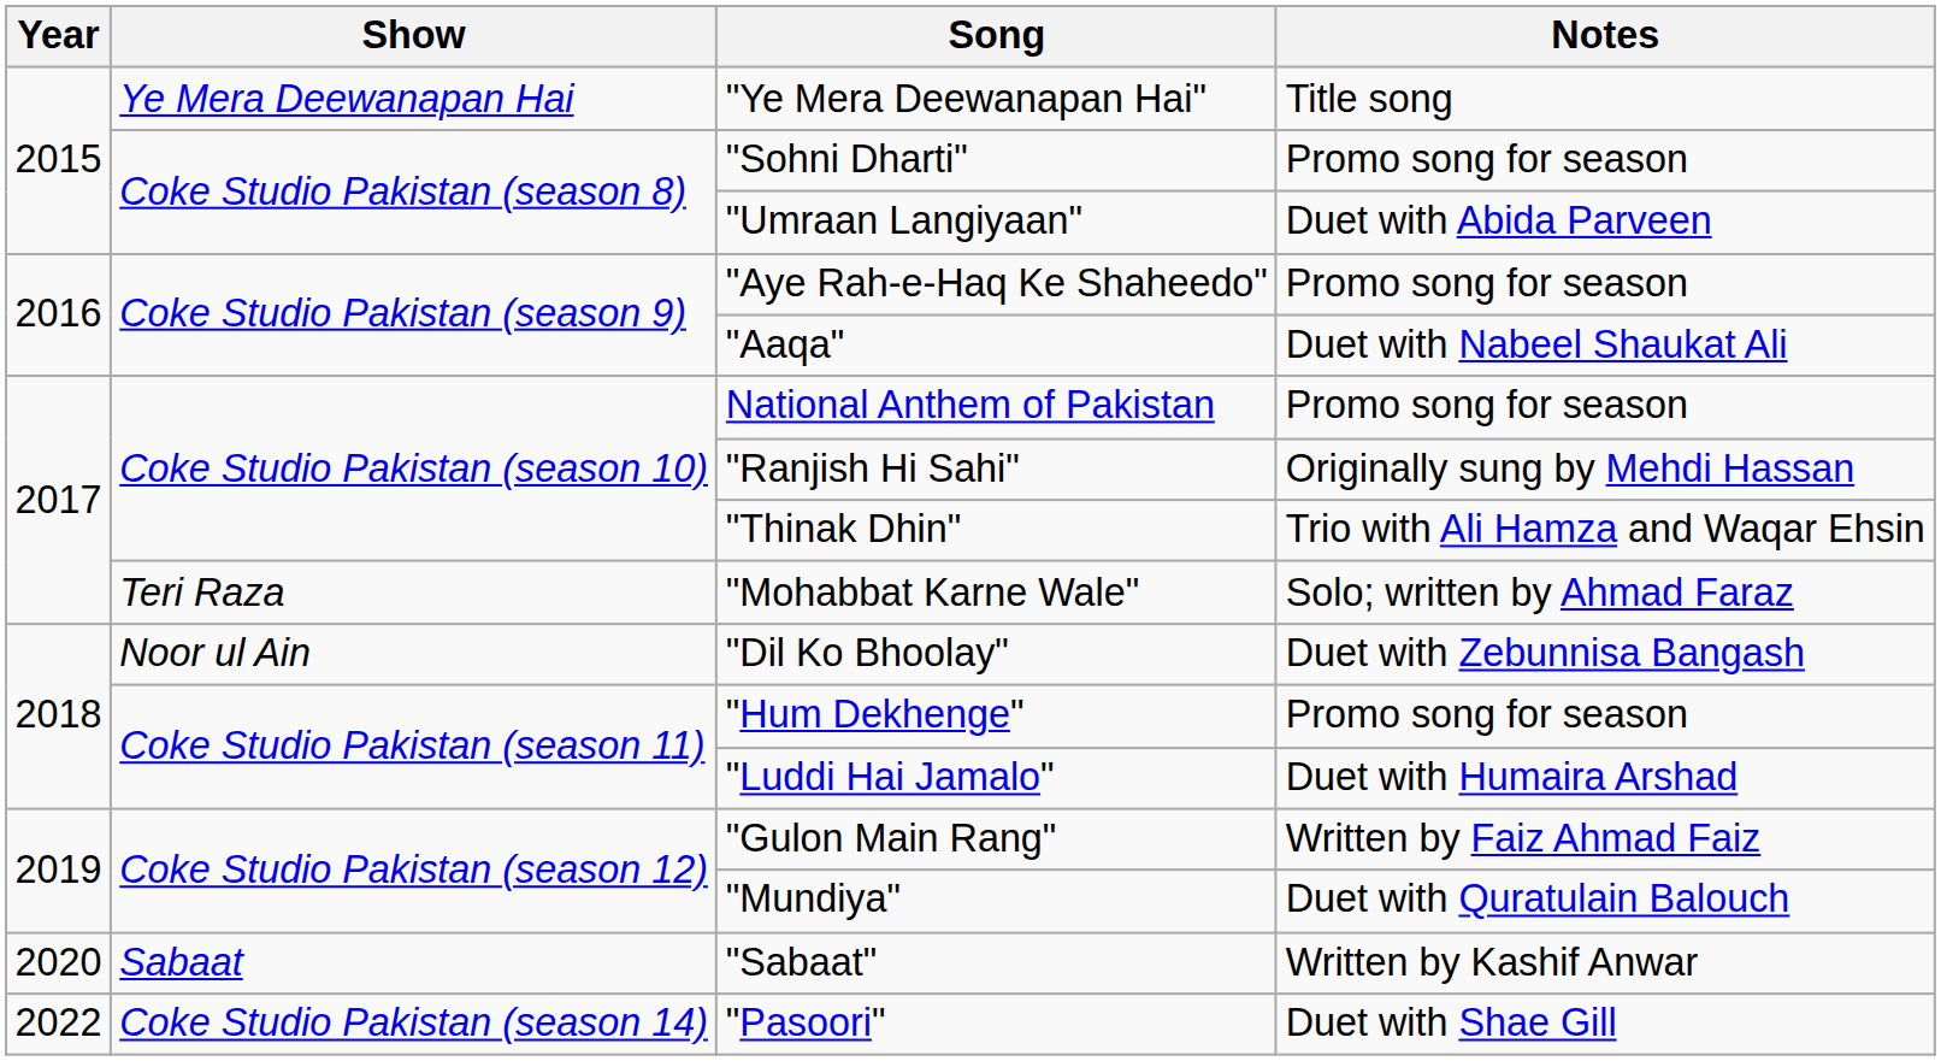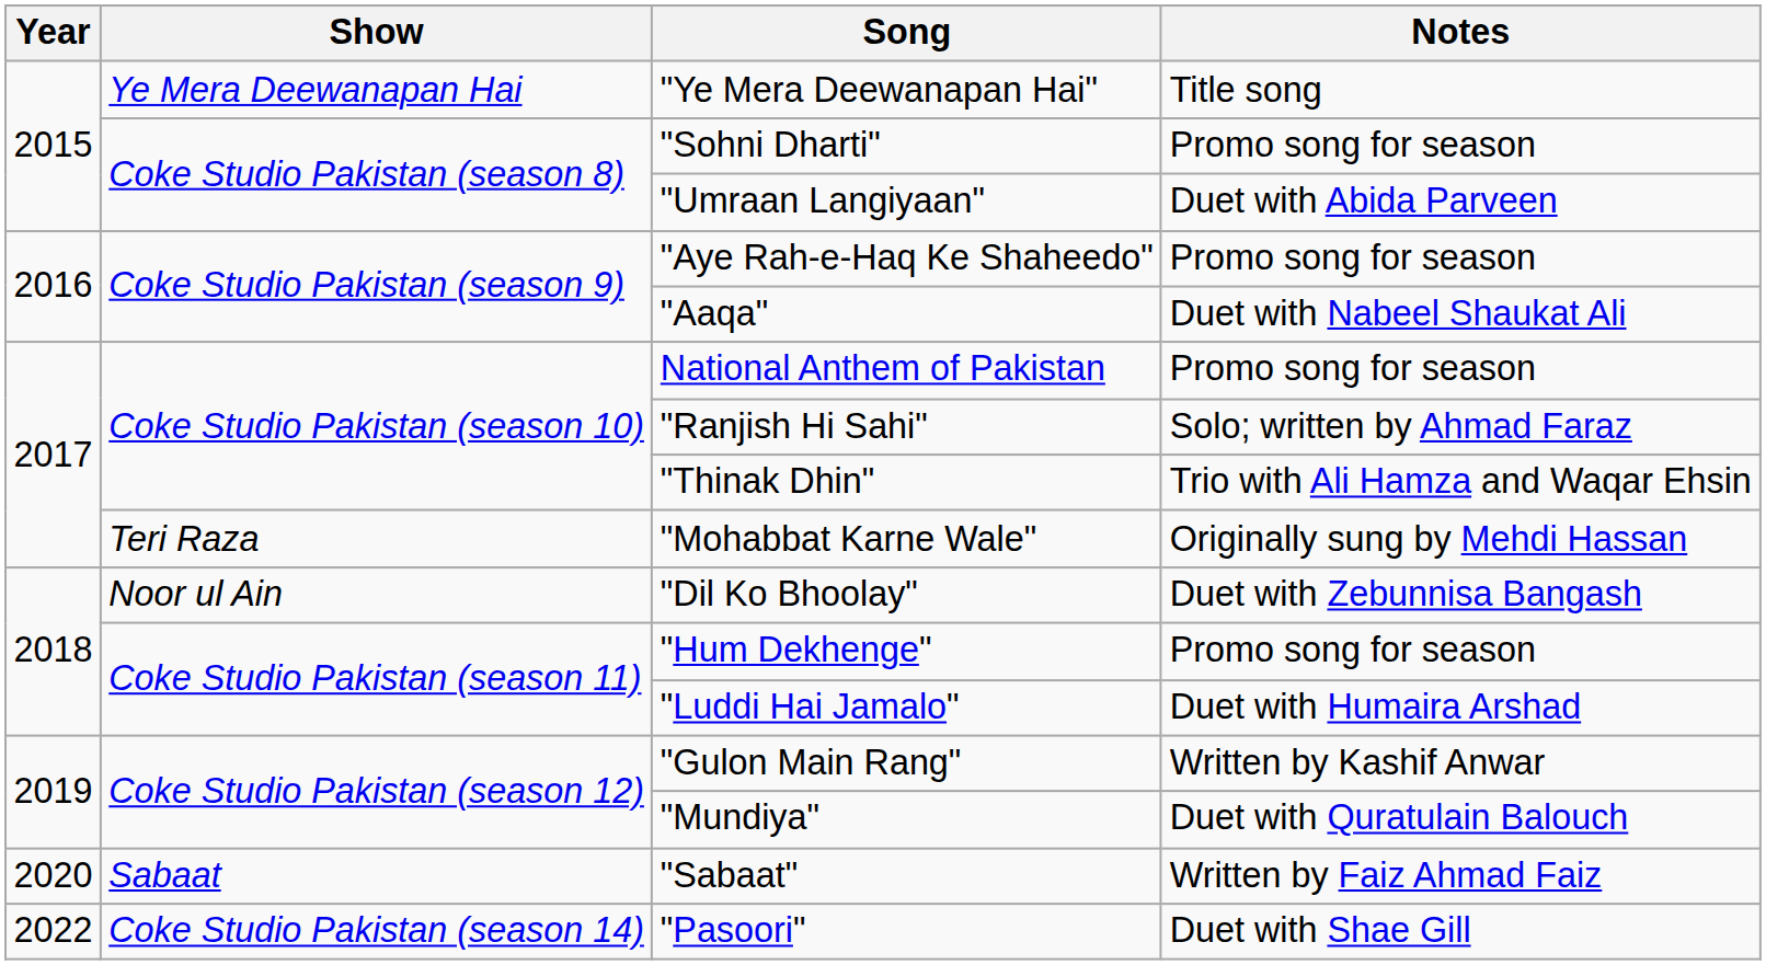 <table class="wikitable sortable">
 <tr>
 <th>Year</th>
 <th>Show</th>
 <th>Song</th>
 <th class="unsortable">Notes</th>
 </tr>
 <tr>
 <td rowspan="3">2015</td>
 <td><em><a href='#'>Ye Mera Deewanapan Hai</a></em></td>
 <td>"Ye Mera Deewanapan Hai"</td>
 <td>Title song</td>
 </tr>
 <tr>
 <td rowspan="2"><em><a href='#'>Coke Studio Pakistan (season 8)</a></em></td>
 <td>"Sohni Dharti"</td>
 <td>Promo song for season</td>
 </tr>
 <tr>
 <td>"Umraan Langiyaan"</td>
 <td>Duet with <a href='#'>Abida Parveen</a></td>
 </tr>
 <tr>
 <td rowspan="2">2016</td>
 <td rowspan="2"><em><a href='#'>Coke Studio Pakistan (season 9)</a></em></td>
 <td>"Aye Rah-e-Haq Ke Shaheedo"</td>
 <td>Promo song for season</td>
 </tr>
 <tr>
 <td>"Aaqa"</td>
 <td>Duet with <a href='#'>Nabeel Shaukat Ali</a></td>
 </tr>
 <tr>
 <td rowspan="4">2017</td>
 <td rowspan="3"><em><a href='#'>Coke Studio Pakistan (season 10)</a></em></td>
 <td><a href='#'>National Anthem of Pakistan</a></td>
 <td>Promo song for season</td>
 </tr>
 <tr>
 <td>"Ranjish Hi Sahi"</td>
-<td>Originally sung by <a href='#'>Mehdi Hassan</a></td>
+<td>Solo; written by <a href='#'>Ahmad Faraz</a></td>
 </tr>
 <tr>
 <td>"Thinak Dhin"</td>
 <td>Trio with <a href='#'>Ali Hamza</a> and Waqar Ehsin</td>
 </tr>
 <tr>
 <td><em>Teri Raza</em></td>
 <td>"Mohabbat Karne Wale"</td>
-<td>Solo; written by <a href='#'>Ahmad Faraz</a></td>
+<td>Originally sung by <a href='#'>Mehdi Hassan</a></td>
 </tr>
 <tr>
 <td rowspan="3">2018</td>
 <td><em>Noor ul Ain</em></td>
 <td>"Dil Ko Bhoolay"</td>
 <td>Duet with <a href='#'>Zebunnisa Bangash</a></td>
 </tr>
 <tr>
 <td rowspan="2"><em><a href='#'>Coke Studio Pakistan (season 11)</a></em></td>
 <td>"<a href='#'>Hum Dekhenge</a>"</td>
 <td>Promo song for season</td>
 </tr>
 <tr>
 <td>"<a href='#'>Luddi Hai Jamalo</a>"</td>
 <td>Duet with <a href='#'>Humaira Arshad</a></td>
 </tr>
 <tr>
 <td rowspan="2">2019</td>
 <td rowspan="2"><em><a href='#'>Coke Studio Pakistan (season 12)</a></em></td>
 <td>"Gulon Main Rang"</td>
-<td>Written by <a href='#'>Faiz Ahmad Faiz</a></td>
+<td>Written by Kashif Anwar</td>
 </tr>
 <tr>
 <td>"Mundiya"</td>
 <td>Duet with <a href='#'>Quratulain Balouch</a></td>
 </tr>
 <tr>
 <td>2020</td>
 <td><em><a href='#'>Sabaat</a></em></td>
 <td>"Sabaat"</td>
-<td>Written by Kashif Anwar</td>
+<td>Written by <a href='#'>Faiz Ahmad Faiz</a></td>
 </tr>
 <tr>
 <td>2022</td>
 <td><em><a href='#'>Coke Studio Pakistan (season 14)</a></em></td>
 <td>"<a href='#'>Pasoori</a>"</td>
 <td>Duet with <a href='#'>Shae Gill</a></td>
 </tr>
 </table>
